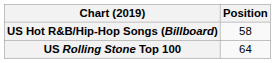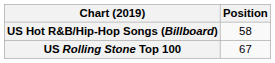 <table class="wikitable sortable plainrowheaders" style="text-align:center">
 <tr>
 <th scope="col">Chart (2019)</th>
 <th scope="col">Position</th>
 </tr>
 <tr>
 <th scope="row">US Hot R&B/Hip-Hop Songs (<em>Billboard</em>)</th>
 <td>58</td>
 </tr>
 <tr>
 <th scope="row">US <em>Rolling Stone</em> Top 100</th>
-<td>64</td>
+<td>67</td>
 </tr>
 </table>
